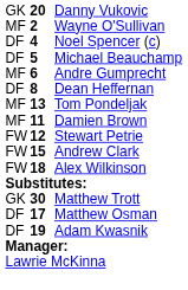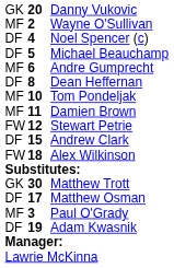 <table cellspacing="0" cellpadding="0" style="font-size:90%;margin:auto">
 <tr>
 <th width=25></th>
 <th width=25></th>
 </tr>
 <tr>
 <td>GK</td>
 <td><strong>20</strong></td>
 <td> <a href='#'>Danny Vukovic</a></td>
 </tr>
 <tr>
 <td>MF</td>
 <td><strong>2</strong></td>
 <td> <a href='#'>Wayne O'Sullivan</a></td>
 </tr>
 <tr>
 <td>DF</td>
 <td><strong>4</strong></td>
 <td> <a href='#'>Noel Spencer</a> (<a href='#'>c</a>)</td>
 <td></td>
 </tr>
 <tr>
 <td>DF</td>
 <td><strong>5</strong></td>
 <td> <a href='#'>Michael Beauchamp</a></td>
 </tr>
 <tr>
 <td>MF</td>
 <td><strong>6</strong></td>
 <td> <a href='#'>Andre Gumprecht</a></td>
 </tr>
 <tr>
 <td>DF</td>
 <td><strong>8</strong></td>
 <td> <a href='#'>Dean Heffernan</a></td>
 </tr>
 <tr>
 <td>MF</td>
-<td><strong>13</strong></td>
+<td><strong>10</strong></td>
 <td> <a href='#'>Tom Pondeljak</a></td>
 </tr>
 <tr>
 <td>MF</td>
 <td><strong>11</strong></td>
 <td> <a href='#'>Damien Brown</a></td>
 <td></td>
 <td></td>
 </tr>
 <tr>
 <td>FW</td>
 <td><strong>12</strong></td>
 <td> <a href='#'>Stewart Petrie</a></td>
 <td></td>
 <td></td>
 </tr>
 <tr>
-<td>FW</td>
+<td>DF</td>
 <td><strong>15</strong></td>
 <td> <a href='#'>Andrew Clark</a></td>
 </tr>
 <tr>
 <td>FW</td>
 <td><strong>18</strong></td>
 <td> <a href='#'>Alex Wilkinson</a></td>
 <td></td>
 <td></td>
 </tr>
 <tr>
 <td colspan=3><strong>Substitutes:</strong></td>
 </tr>
 <tr>
 <td>GK</td>
 <td><strong>30</strong></td>
 <td> <a href='#'>Matthew Trott</a></td>
 </tr>
 <tr>
 <td>DF</td>
 <td><strong>17</strong></td>
 <td> <a href='#'>Matthew Osman</a></td>
 <td></td>
 <td></td>
 </tr>
 <tr>
+<td>MF</td>
+<td><strong>3</strong></td>
+<td> <a href='#'>Paul O'Grady</a></td>
+<td></td>
+<td></td>
+</tr>
+<tr>
 <td>DF</td>
 <td><strong>19</strong></td>
 <td> <a href='#'>Adam Kwasnik</a></td>
 <td></td>
 <td></td>
 </tr>
 <tr>
 <td colspan=3><strong>Manager:</strong></td>
 </tr>
 <tr>
 <td colspan=4> <a href='#'>Lawrie McKinna</a></td>
 </tr>
 </table>
